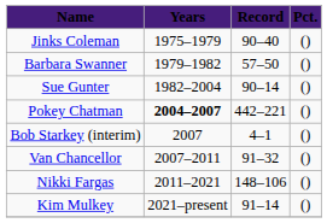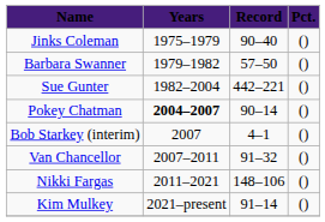 <table class="wikitable" style="margin: 1em auto 1em auto">
 <tr style="text-align:center;">
 <th style="background:#461d7c;" align="center"><span>Name</span></th>
 <th style="background:#461d7c;" align="center"><span>Years</span></th>
 <th style="background:#461d7c;" align="center"><span>Record</span></th>
 <th style="background:#461d7c;" align="center"><span>Pct.</span></th>
 </tr>
 <tr style="text-align:center;">
 <td><a href='#'>Jinks Coleman</a></td>
 <td>1975–1979</td>
 <td>90–40</td>
 <td>()</td>
 </tr>
 <tr style="text-align:center;">
 <td><a href='#'>Barbara Swanner</a></td>
 <td>1979–1982</td>
 <td>57–50</td>
 <td>()</td>
 </tr>
 <tr style="text-align:center;">
 <td><a href='#'>Sue Gunter</a></td>
 <td>1982–2004</td>
-<td>90–14</td>
+<td>442–221</td>
 <td>()</td>
 </tr>
 <tr style="text-align:center;">
 <td><a href='#'>Pokey Chatman</a></td>
 <td><strong>2004–2007</strong></td>
-<td>442–221</td>
+<td>90–14</td>
 <td>()</td>
 </tr>
 <tr style="text-align:center;">
 <td><a href='#'>Bob Starkey</a> (interim)</td>
 <td>2007</td>
 <td>4–1</td>
 <td>()</td>
 </tr>
 <tr style="text-align:center;">
 <td><a href='#'>Van Chancellor</a></td>
 <td>2007–2011</td>
 <td>91–32</td>
 <td>()</td>
 </tr>
 <tr style="text-align:center;">
 <td><a href='#'>Nikki Fargas</a></td>
 <td>2011–2021</td>
 <td>148–106</td>
 <td>()</td>
 </tr>
 <tr style="text-align:center;">
 <td><a href='#'>Kim Mulkey</a></td>
 <td>2021–present</td>
 <td>91–14</td>
 <td>()</td>
 </tr>
 <tr style="text-align:center;">
 </tr>
 </table>
